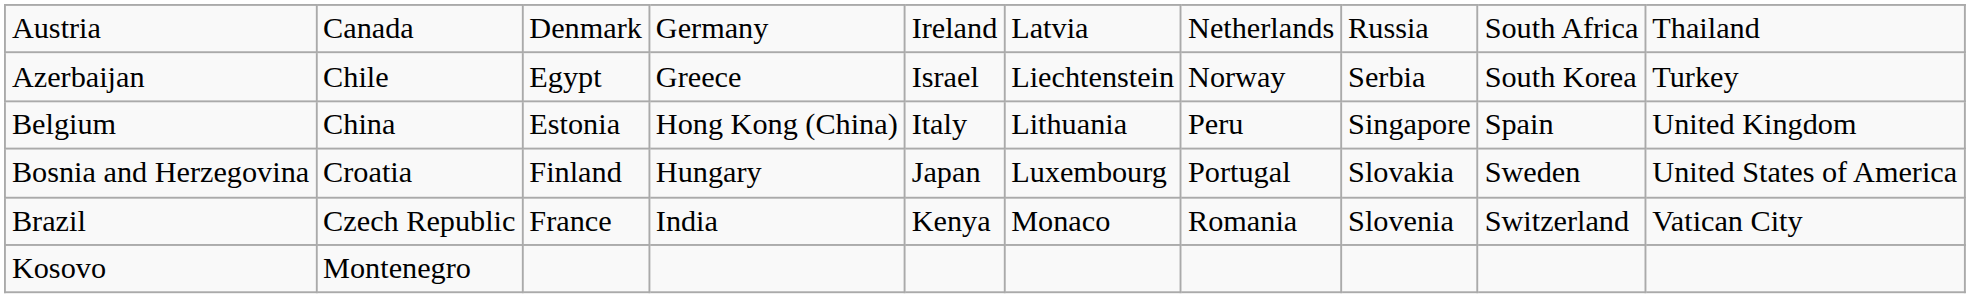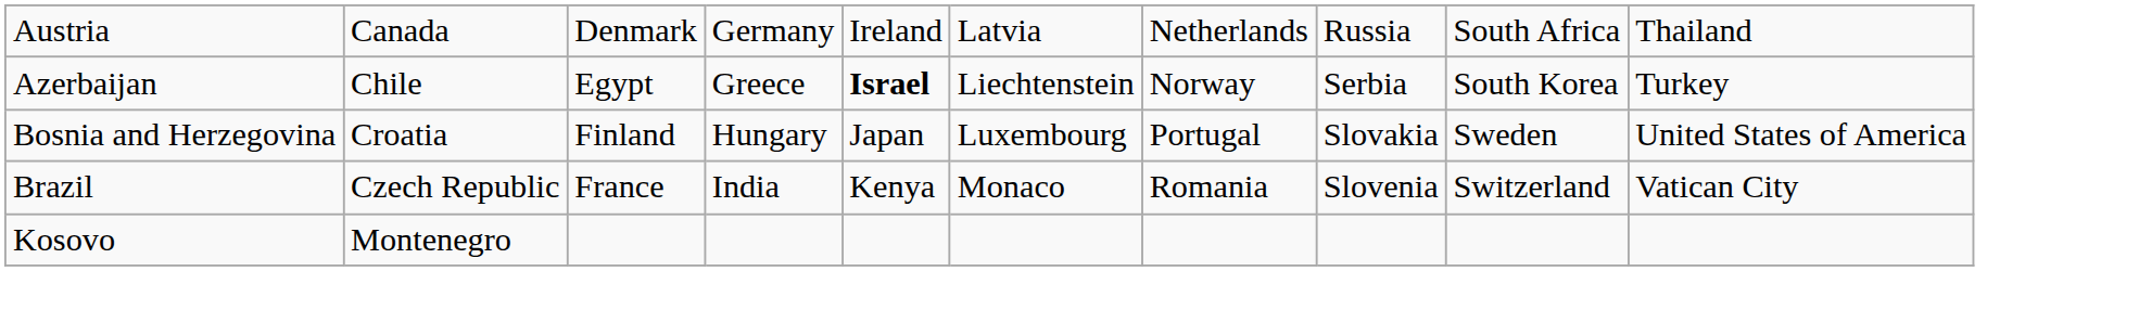 <table class="wikitable">
 <tr>
 <td>Austria</td>
 <td>Canada</td>
 <td>Denmark</td>
 <td>Germany</td>
 <td>Ireland</td>
 <td>Latvia</td>
 <td>Netherlands</td>
 <td>Russia</td>
 <td>South Africa</td>
 <td>Thailand</td>
 </tr>
 <tr>
 <td>Azerbaijan</td>
 <td>Chile</td>
 <td>Egypt</td>
 <td>Greece</td>
-<td>Israel</td>
+<td><strong>Israel</strong></td>
 <td>Liechtenstein</td>
 <td>Norway</td>
 <td>Serbia</td>
 <td>South Korea</td>
 <td>Turkey</td>
-</tr>
-<tr>
-<td>Belgium</td>
-<td>China</td>
-<td>Estonia</td>
-<td>Hong Kong (China)</td>
-<td>Italy</td>
-<td>Lithuania</td>
-<td>Peru</td>
-<td>Singapore</td>
-<td>Spain</td>
-<td>United Kingdom</td>
 </tr>
 <tr>
 <td>Bosnia and Herzegovina</td>
 <td>Croatia</td>
 <td>Finland</td>
 <td>Hungary</td>
 <td>Japan</td>
 <td>Luxembourg</td>
 <td>Portugal</td>
 <td>Slovakia</td>
 <td>Sweden</td>
 <td>United States of America</td>
 </tr>
 <tr>
 <td>Brazil</td>
 <td>Czech Republic</td>
 <td>France</td>
 <td>India</td>
 <td>Kenya</td>
 <td>Monaco</td>
 <td>Romania</td>
 <td>Slovenia</td>
 <td>Switzerland</td>
 <td>Vatican City</td>
 </tr>
 <tr>
 <td>Kosovo</td>
 <td>Montenegro</td>
 <td></td>
 <td></td>
 <td></td>
 <td></td>
 <td></td>
 <td></td>
 <td></td>
 <td></td>
 </tr>
 </table>
